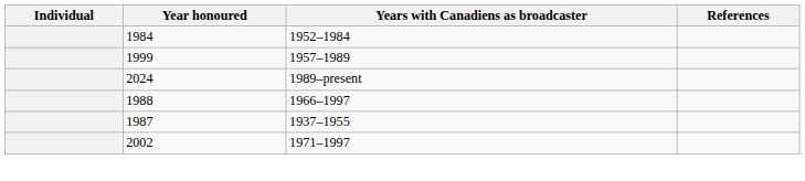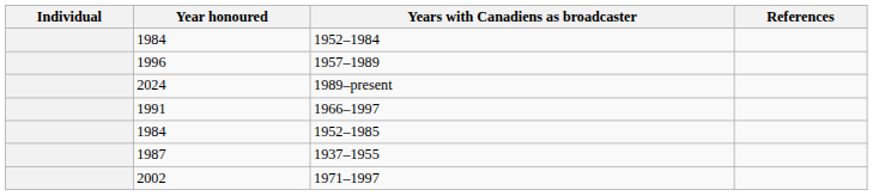 <table class="wikitable sortable" width="75%">
 <tr>
 <th scope="col">Individual</th>
 <th scope="col">Year honoured</th>
 <th scope="col">Years with Canadiens as broadcaster</th>
 <th scope="col" class="unsortable">References</th>
 </tr>
 <tr>
 <th scope="row"></th>
 <td>1984</td>
 <td>1952–1984</td>
 <td></td>
 </tr>
 <tr>
 <th scope="row"></th>
-<td>1999</td>
+<td>1996</td>
 <td>1957–1989</td>
 <td></td>
 </tr>
 <tr>
 <th scope="row"></th>
 <td>2024</td>
 <td>1989–present</td>
 <td></td>
 </tr>
 <tr>
 <th scope="row"></th>
-<td>1988</td>
+<td>1991</td>
 <td>1966–1997</td>
+<td></td>
+</tr>
+<tr>
+<th scope="row"></th>
+<td>1984</td>
+<td>1952–1985</td>
 <td></td>
 </tr>
 <tr>
 <th scope="row"></th>
 <td>1987</td>
 <td>1937–1955</td>
 <td></td>
 </tr>
 <tr>
 <th scope="row"></th>
 <td>2002</td>
 <td>1971–1997</td>
 <td></td>
 </tr>
 </table>
